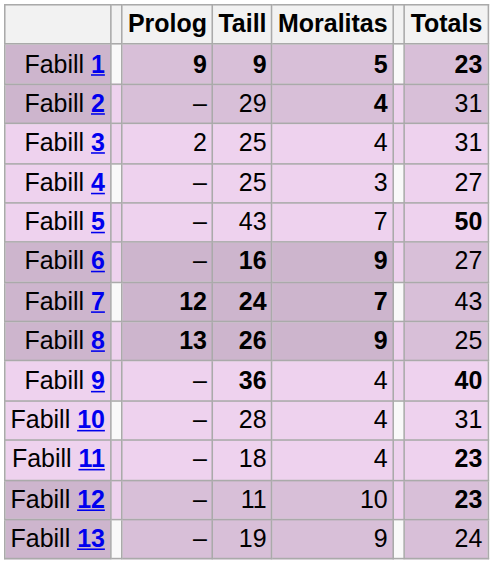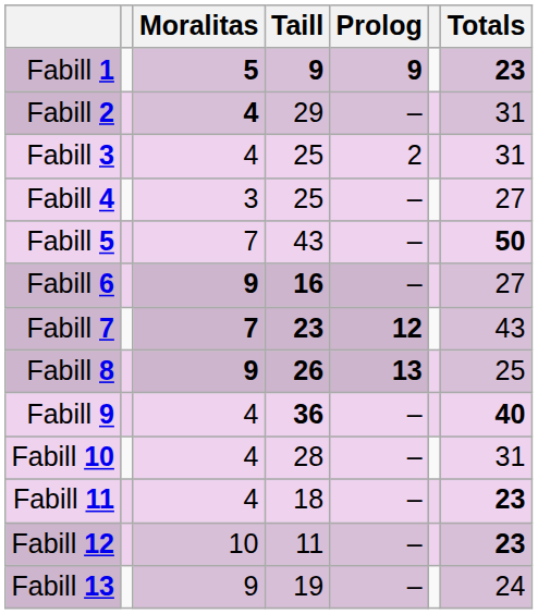 <table class="wikitable" style="text-align: right;">
 <tr>
 <th></th>
 <th></th>
+<th>Moralitas</th>
+<th>Taill</th>
 <th>Prolog</th>
-<th>Taill</th>
-<th>Moralitas</th>
 <th></th>
 <th>Totals</th>
 </tr>
 <tr>
 <td bgcolor="#CDB5CD">Fabill <strong><a href='#'>1</a></strong></td>
 <td></td>
+<td bgcolor="#D8BFD8"><strong>5</strong></td>
 <td bgcolor="#D8BFD8"><strong>9</strong></td>
 <td bgcolor="#D8BFD8"><strong>9</strong></td>
-<td bgcolor="#D8BFD8"><strong>5</strong></td>
 <td></td>
 <td bgcolor="#D8BFD8"><strong>23</strong></td>
 </tr>
 <tr>
 <td bgcolor="#CDB5CD">Fabill <strong><a href='#'>2</a></strong></td>
 <td bgcolor="#EED2EE"></td>
+<td bgcolor="#D8BFD8"><strong>4</strong></td>
+<td bgcolor="#D8BFD8">29</td>
 <td bgcolor="#D8BFD8">–</td>
-<td bgcolor="#D8BFD8">29</td>
-<td bgcolor="#D8BFD8"><strong>4</strong></td>
 <td bgcolor="#EED2EE"></td>
 <td bgcolor="#D8BFD8">31</td>
 </tr>
 <tr>
 <td bgcolor="#EED2EE">Fabill <strong><a href='#'>3</a></strong></td>
 <td bgcolor="#EED2EE"></td>
+<td bgcolor="#EED2EE">4</td>
+<td bgcolor="#EED2EE">25</td>
 <td bgcolor="#EED2EE">2</td>
-<td bgcolor="#EED2EE">25</td>
-<td bgcolor="#EED2EE">4</td>
 <td bgcolor="#EED2EE"></td>
 <td bgcolor="#EED2EE">31</td>
 </tr>
 <tr>
 <td bgcolor="#EED2EE">Fabill <strong><a href='#'>4</a></strong></td>
 <td></td>
+<td bgcolor="#EED2EE">3</td>
+<td bgcolor="#EED2EE">25</td>
 <td bgcolor="#EED2EE">–</td>
-<td bgcolor="#EED2EE">25</td>
-<td bgcolor="#EED2EE">3</td>
 <td></td>
 <td bgcolor="#EED2EE">27</td>
 </tr>
 <tr>
 <td bgcolor="#EED2EE">Fabill <strong><a href='#'>5</a></strong></td>
 <td bgcolor="#EED2EE"></td>
+<td bgcolor="#EED2EE">7</td>
+<td bgcolor="#EED2EE">43</td>
 <td bgcolor="#EED2EE">–</td>
-<td bgcolor="#EED2EE">43</td>
-<td bgcolor="#EED2EE">7</td>
 <td bgcolor="#EED2EE"></td>
 <td bgcolor="#EED2EE"><strong>50</strong></td>
 </tr>
 <tr>
 <td bgcolor="#CDB5CD">Fabill <strong><a href='#'>6</a></strong></td>
 <td bgcolor="#EED2EE"></td>
+<td bgcolor="#CDB5CD"><strong>9</strong></td>
+<td bgcolor="#CDB5CD"><strong>16</strong></td>
 <td bgcolor="#CDB5CD">–</td>
-<td bgcolor="#CDB5CD"><strong>16</strong></td>
-<td bgcolor="#CDB5CD"><strong>9</strong></td>
 <td bgcolor="#EED2EE"></td>
 <td bgcolor="#D8BFD8">27</td>
 </tr>
 <tr>
 <td bgcolor="#CDB5CD">Fabill <strong><a href='#'>7</a></strong></td>
 <td></td>
+<td bgcolor="#CDB5CD"><strong>7</strong></td>
+<td bgcolor="#CDB5CD"><strong>23</strong></td>
 <td bgcolor="#CDB5CD"><strong>12</strong></td>
-<td bgcolor="#CDB5CD"><strong>24</strong></td>
-<td bgcolor="#CDB5CD"><strong>7</strong></td>
 <td></td>
 <td bgcolor="#D8BFD8">43</td>
 </tr>
 <tr>
 <td bgcolor="#CDB5CD">Fabill <strong><a href='#'>8</a></strong></td>
 <td bgcolor="#EED2EE"></td>
+<td bgcolor="#CDB5CD"><strong>9</strong></td>
+<td bgcolor="#CDB5CD"><strong>26</strong></td>
 <td bgcolor="#CDB5CD"><strong>13</strong></td>
-<td bgcolor="#CDB5CD"><strong>26</strong></td>
-<td bgcolor="#CDB5CD"><strong>9</strong></td>
 <td bgcolor="#EED2EE"></td>
 <td bgcolor="#D8BFD8">25</td>
 </tr>
 <tr>
 <td bgcolor="#EED2EE">Fabill <strong><a href='#'>9</a></strong></td>
 <td bgcolor="#EED2EE"></td>
+<td bgcolor="#EED2EE">4</td>
+<td bgcolor="#EED2EE"><strong>36</strong></td>
 <td bgcolor="#EED2EE">–</td>
-<td bgcolor="#EED2EE"><strong>36</strong></td>
-<td bgcolor="#EED2EE">4</td>
 <td bgcolor="#EED2EE"></td>
 <td bgcolor="#EED2EE"><strong>40</strong></td>
 </tr>
 <tr>
 <td bgcolor="#EED2EE">Fabill <strong><a href='#'>10</a></strong></td>
 <td></td>
+<td bgcolor="#EED2EE">4</td>
+<td bgcolor="#EED2EE">28</td>
 <td bgcolor="#EED2EE">–</td>
-<td bgcolor="#EED2EE">28</td>
-<td bgcolor="#EED2EE">4</td>
 <td></td>
 <td bgcolor="#EED2EE">31</td>
 </tr>
 <tr>
 <td bgcolor="#EED2EE">Fabill <strong><a href='#'>11</a></strong></td>
 <td bgcolor="#EED2EE"></td>
+<td bgcolor="#EED2EE">4</td>
+<td bgcolor="#EED2EE">18</td>
 <td bgcolor="#EED2EE">–</td>
-<td bgcolor="#EED2EE">18</td>
-<td bgcolor="#EED2EE">4</td>
 <td bgcolor="#EED2EE"></td>
 <td bgcolor="#EED2EE"><strong>23</strong></td>
 </tr>
 <tr>
 <td bgcolor="#CDB5CD">Fabill <strong><a href='#'>12</a></strong></td>
 <td bgcolor="#EED2EE"></td>
+<td bgcolor="#D8BFD8">10</td>
+<td bgcolor="#D8BFD8">11</td>
 <td bgcolor="#D8BFD8">–</td>
-<td bgcolor="#D8BFD8">11</td>
-<td bgcolor="#D8BFD8">10</td>
 <td bgcolor="#EED2EE"></td>
 <td bgcolor="#D8BFD8"><strong>23</strong></td>
 </tr>
 <tr>
 <td bgcolor="#CDB5CD">Fabill <strong><a href='#'>13</a></strong></td>
 <td></td>
+<td bgcolor="#D8BFD8">9</td>
+<td bgcolor="#D8BFD8">19</td>
 <td bgcolor="#D8BFD8">–</td>
-<td bgcolor="#D8BFD8">19</td>
-<td bgcolor="#D8BFD8">9</td>
 <td></td>
 <td bgcolor="#D8BFD8">24</td>
 </tr>
 </table>
